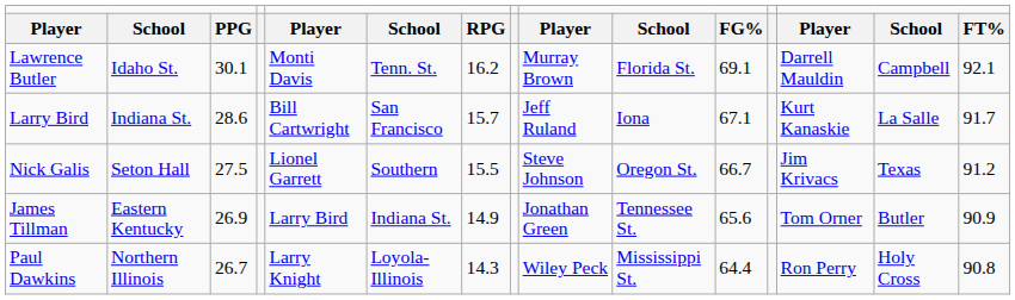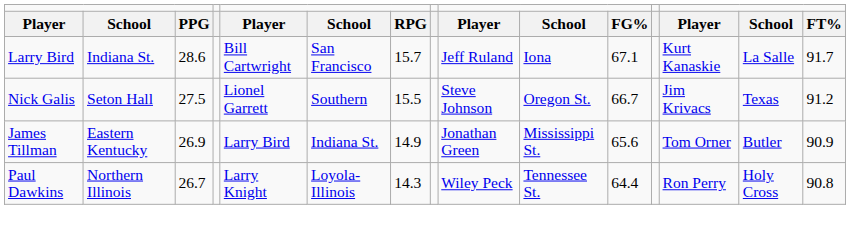 <table class="wikitable" style="text-align: left;">
 <tr>
 <td colspan=3></td>
 <td></td>
 <td colspan=3></td>
 <td></td>
 <td colspan=3></td>
 <td></td>
 <td colspan=3></td>
 </tr>
 <tr>
 <th>Player</th>
 <th>School</th>
 <th>PPG</th>
 <th></th>
 <th>Player</th>
 <th>School</th>
 <th>RPG</th>
 <th></th>
 <th>Player</th>
 <th>School</th>
 <th>FG%</th>
 <th></th>
 <th>Player</th>
 <th>School</th>
 <th>FT%</th>
-</tr>
-<tr>
-<td align="left"><a href='#'>Lawrence Butler</a></td>
-<td><a href='#'>Idaho St.</a></td>
-<td>30.1</td>
-<td></td>
-<td><a href='#'>Monti Davis</a></td>
-<td><a href='#'>Tenn. St.</a></td>
-<td>16.2</td>
-<td></td>
-<td><a href='#'>Murray Brown</a></td>
-<td><a href='#'>Florida St.</a></td>
-<td>69.1</td>
-<td></td>
-<td><a href='#'>Darrell Mauldin</a></td>
-<td><a href='#'>Campbell</a></td>
-<td>92.1</td>
 </tr>
 <tr>
 <td align="left"><a href='#'>Larry Bird</a></td>
 <td><a href='#'>Indiana St.</a></td>
 <td>28.6</td>
 <td></td>
 <td><a href='#'>Bill Cartwright</a></td>
 <td><a href='#'>San Francisco</a></td>
 <td>15.7</td>
 <td></td>
 <td><a href='#'>Jeff Ruland</a></td>
 <td><a href='#'>Iona</a></td>
 <td>67.1</td>
 <td></td>
 <td><a href='#'>Kurt Kanaskie</a></td>
 <td><a href='#'>La Salle</a></td>
 <td>91.7</td>
 </tr>
 <tr>
 <td align="left"><a href='#'>Nick Galis</a></td>
 <td><a href='#'>Seton Hall</a></td>
 <td>27.5</td>
 <td></td>
 <td><a href='#'>Lionel Garrett</a></td>
 <td><a href='#'>Southern</a></td>
 <td>15.5</td>
 <td></td>
 <td><a href='#'>Steve Johnson</a></td>
 <td><a href='#'>Oregon St.</a></td>
 <td>66.7</td>
 <td></td>
 <td><a href='#'>Jim Krivacs</a></td>
 <td><a href='#'>Texas</a></td>
 <td>91.2</td>
 </tr>
 <tr>
 <td align="left"><a href='#'>James Tillman</a></td>
 <td><a href='#'>Eastern Kentucky</a></td>
 <td>26.9</td>
 <td></td>
 <td><a href='#'>Larry Bird</a></td>
 <td><a href='#'>Indiana St.</a></td>
 <td>14.9</td>
 <td></td>
 <td><a href='#'>Jonathan Green</a></td>
-<td><a href='#'>Tennessee St.</a></td>
+<td><a href='#'>Mississippi St.</a></td>
 <td>65.6</td>
 <td></td>
 <td><a href='#'>Tom Orner</a></td>
 <td><a href='#'>Butler</a></td>
 <td>90.9</td>
 </tr>
 <tr>
 <td align="left"><a href='#'>Paul Dawkins</a></td>
 <td><a href='#'>Northern Illinois</a></td>
 <td>26.7</td>
 <td></td>
 <td><a href='#'>Larry Knight</a></td>
 <td><a href='#'>Loyola-Illinois</a></td>
 <td>14.3</td>
 <td></td>
 <td><a href='#'>Wiley Peck</a></td>
-<td><a href='#'>Mississippi St.</a></td>
+<td><a href='#'>Tennessee St.</a></td>
 <td>64.4</td>
 <td></td>
 <td><a href='#'>Ron Perry</a></td>
 <td><a href='#'>Holy Cross</a></td>
 <td>90.8</td>
 </tr>
 </table>
